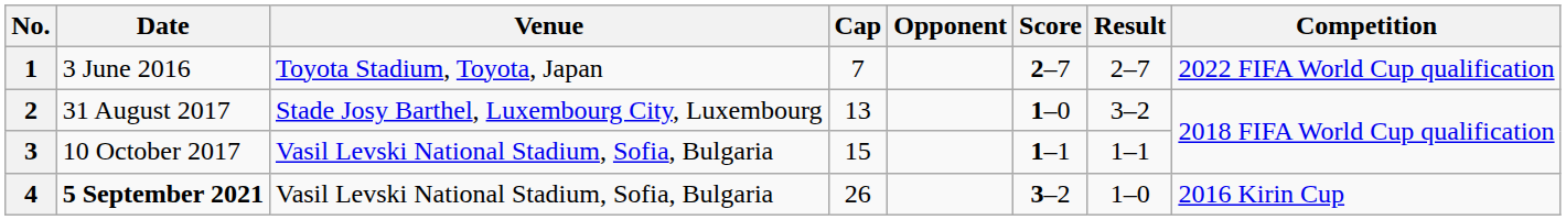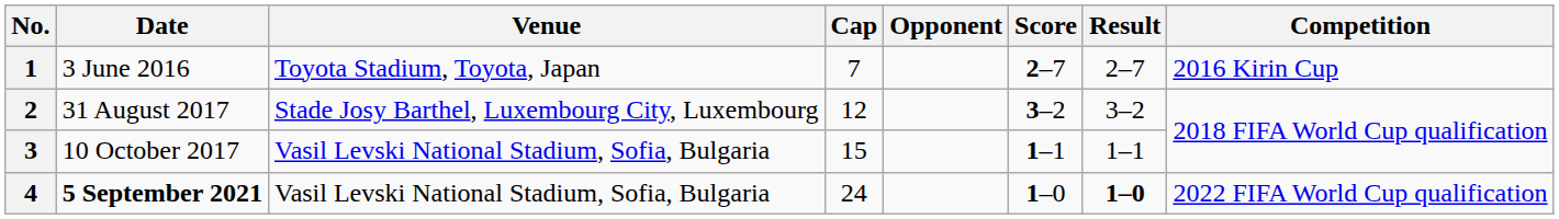 <table class="wikitable sortable plainrowheaders">
 <tr>
 <th scope=col>No.</th>
 <th scope=col data-sort-type=date>Date</th>
 <th scope=col>Venue</th>
 <th scope=col>Cap</th>
 <th scope=col>Opponent</th>
 <th scope=col>Score</th>
 <th scope=col>Result</th>
 <th scope=col>Competition</th>
 </tr>
 <tr>
 <th scope=row>1</th>
 <td>3 June 2016</td>
 <td><a href='#'>Toyota Stadium</a>, <a href='#'>Toyota</a>, Japan</td>
 <td align=center>7</td>
 <td></td>
 <td align=center><strong>2</strong>–7</td>
 <td align=center>2–7</td>
-<td><a href='#'>2022 FIFA World Cup qualification</a></td>
+<td><a href='#'>2016 Kirin Cup</a></td>
 </tr>
 <tr>
 <th scope=row>2</th>
 <td>31 August 2017</td>
 <td><a href='#'>Stade Josy Barthel</a>, <a href='#'>Luxembourg City</a>, Luxembourg</td>
-<td align=center>13</td>
+<td align=center>12</td>
 <td></td>
-<td align=center><strong>1</strong>–0</td>
+<td align=center><strong>3</strong>–2</td>
 <td align=center>3–2</td>
 <td rowspan=2><a href='#'>2018 FIFA World Cup qualification</a></td>
 </tr>
 <tr>
 <th scope=row>3</th>
 <td>10 October 2017</td>
 <td><a href='#'>Vasil Levski National Stadium</a>, <a href='#'>Sofia</a>, Bulgaria</td>
 <td align=center>15</td>
 <td></td>
 <td align=center><strong>1</strong>–1</td>
 <td align=center>1–1</td>
 </tr>
 <tr>
 <th scope=row>4</th>
 <td><strong>5 September 2021</strong></td>
 <td>Vasil Levski National Stadium, Sofia, Bulgaria</td>
-<td align=center>26</td>
+<td align=center>24</td>
 <td></td>
-<td align=center><strong>3</strong>–2</td>
-<td align=center>1–0</td>
-<td><a href='#'>2016 Kirin Cup</a></td>
+<td align=center><strong>1</strong>–0</td>
+<td align=center><strong>1–0</strong></td>
+<td><a href='#'>2022 FIFA World Cup qualification</a></td>
 </tr>
 </table>
